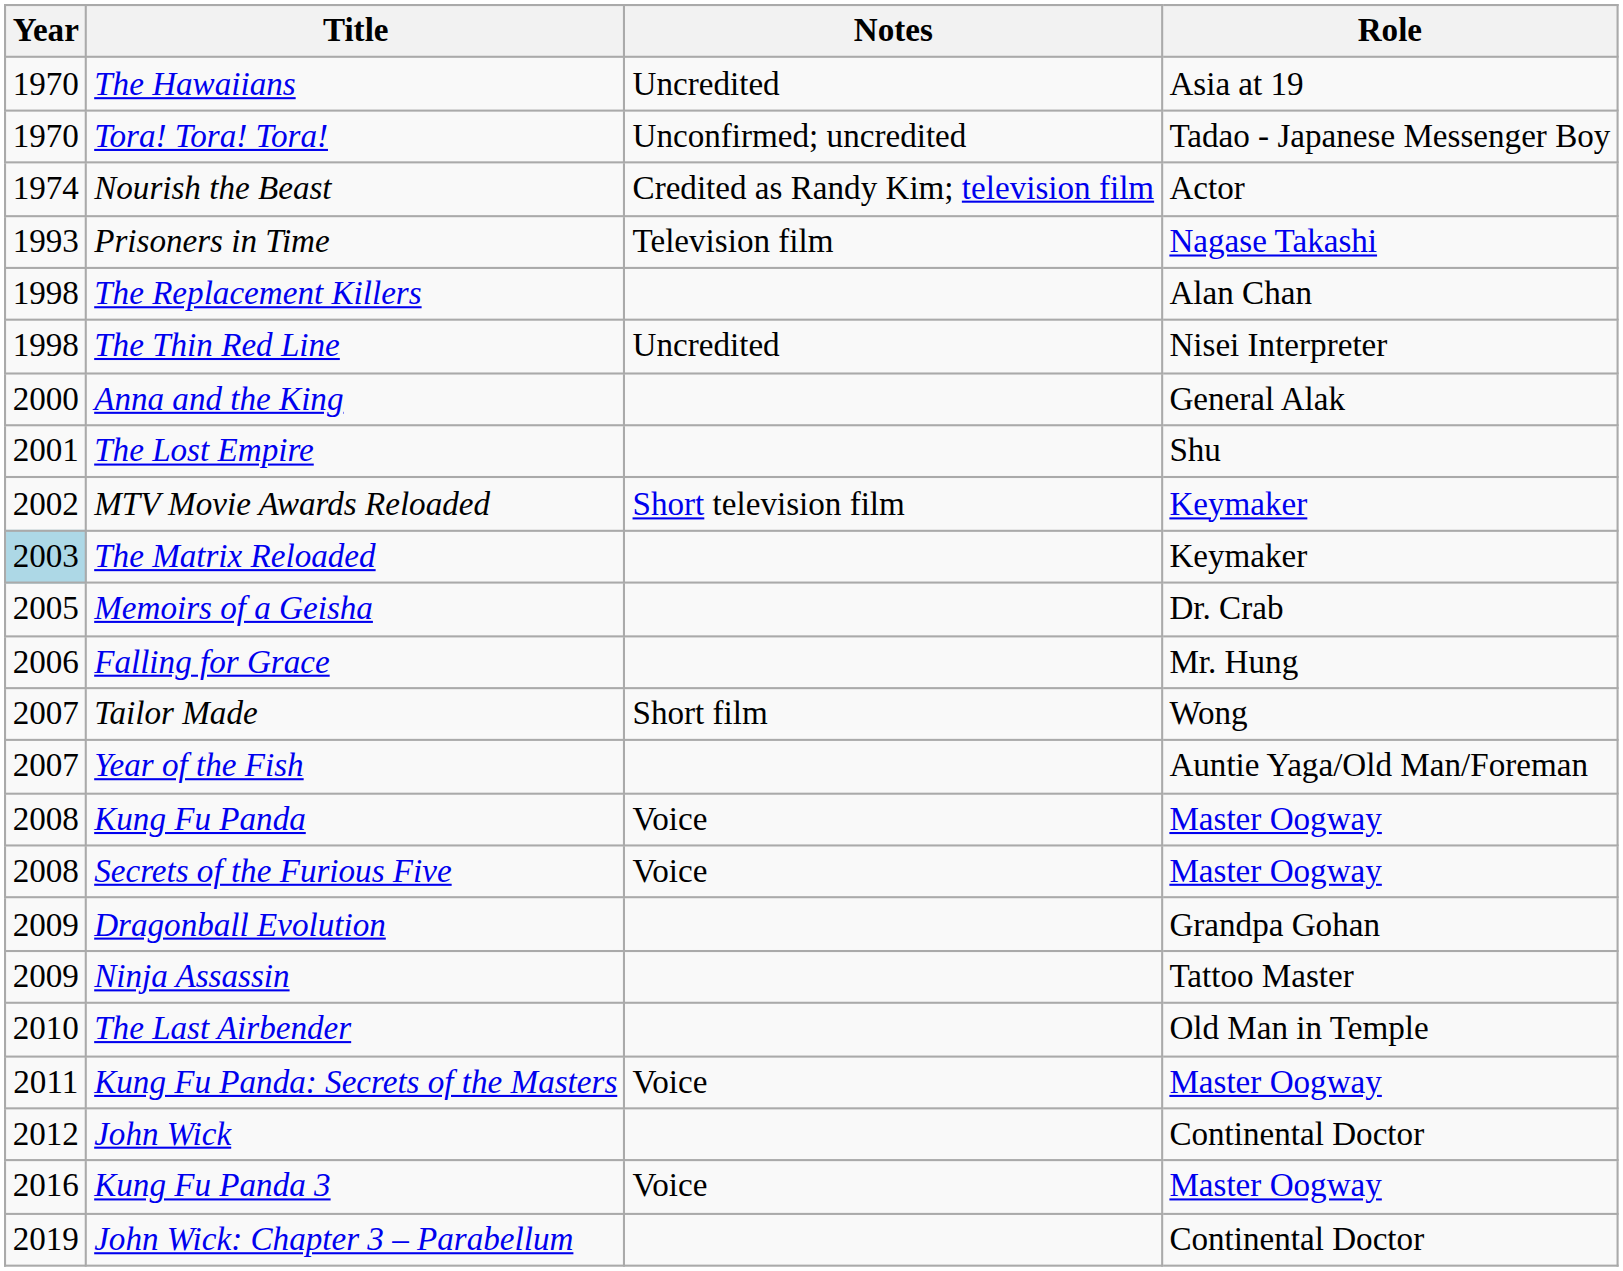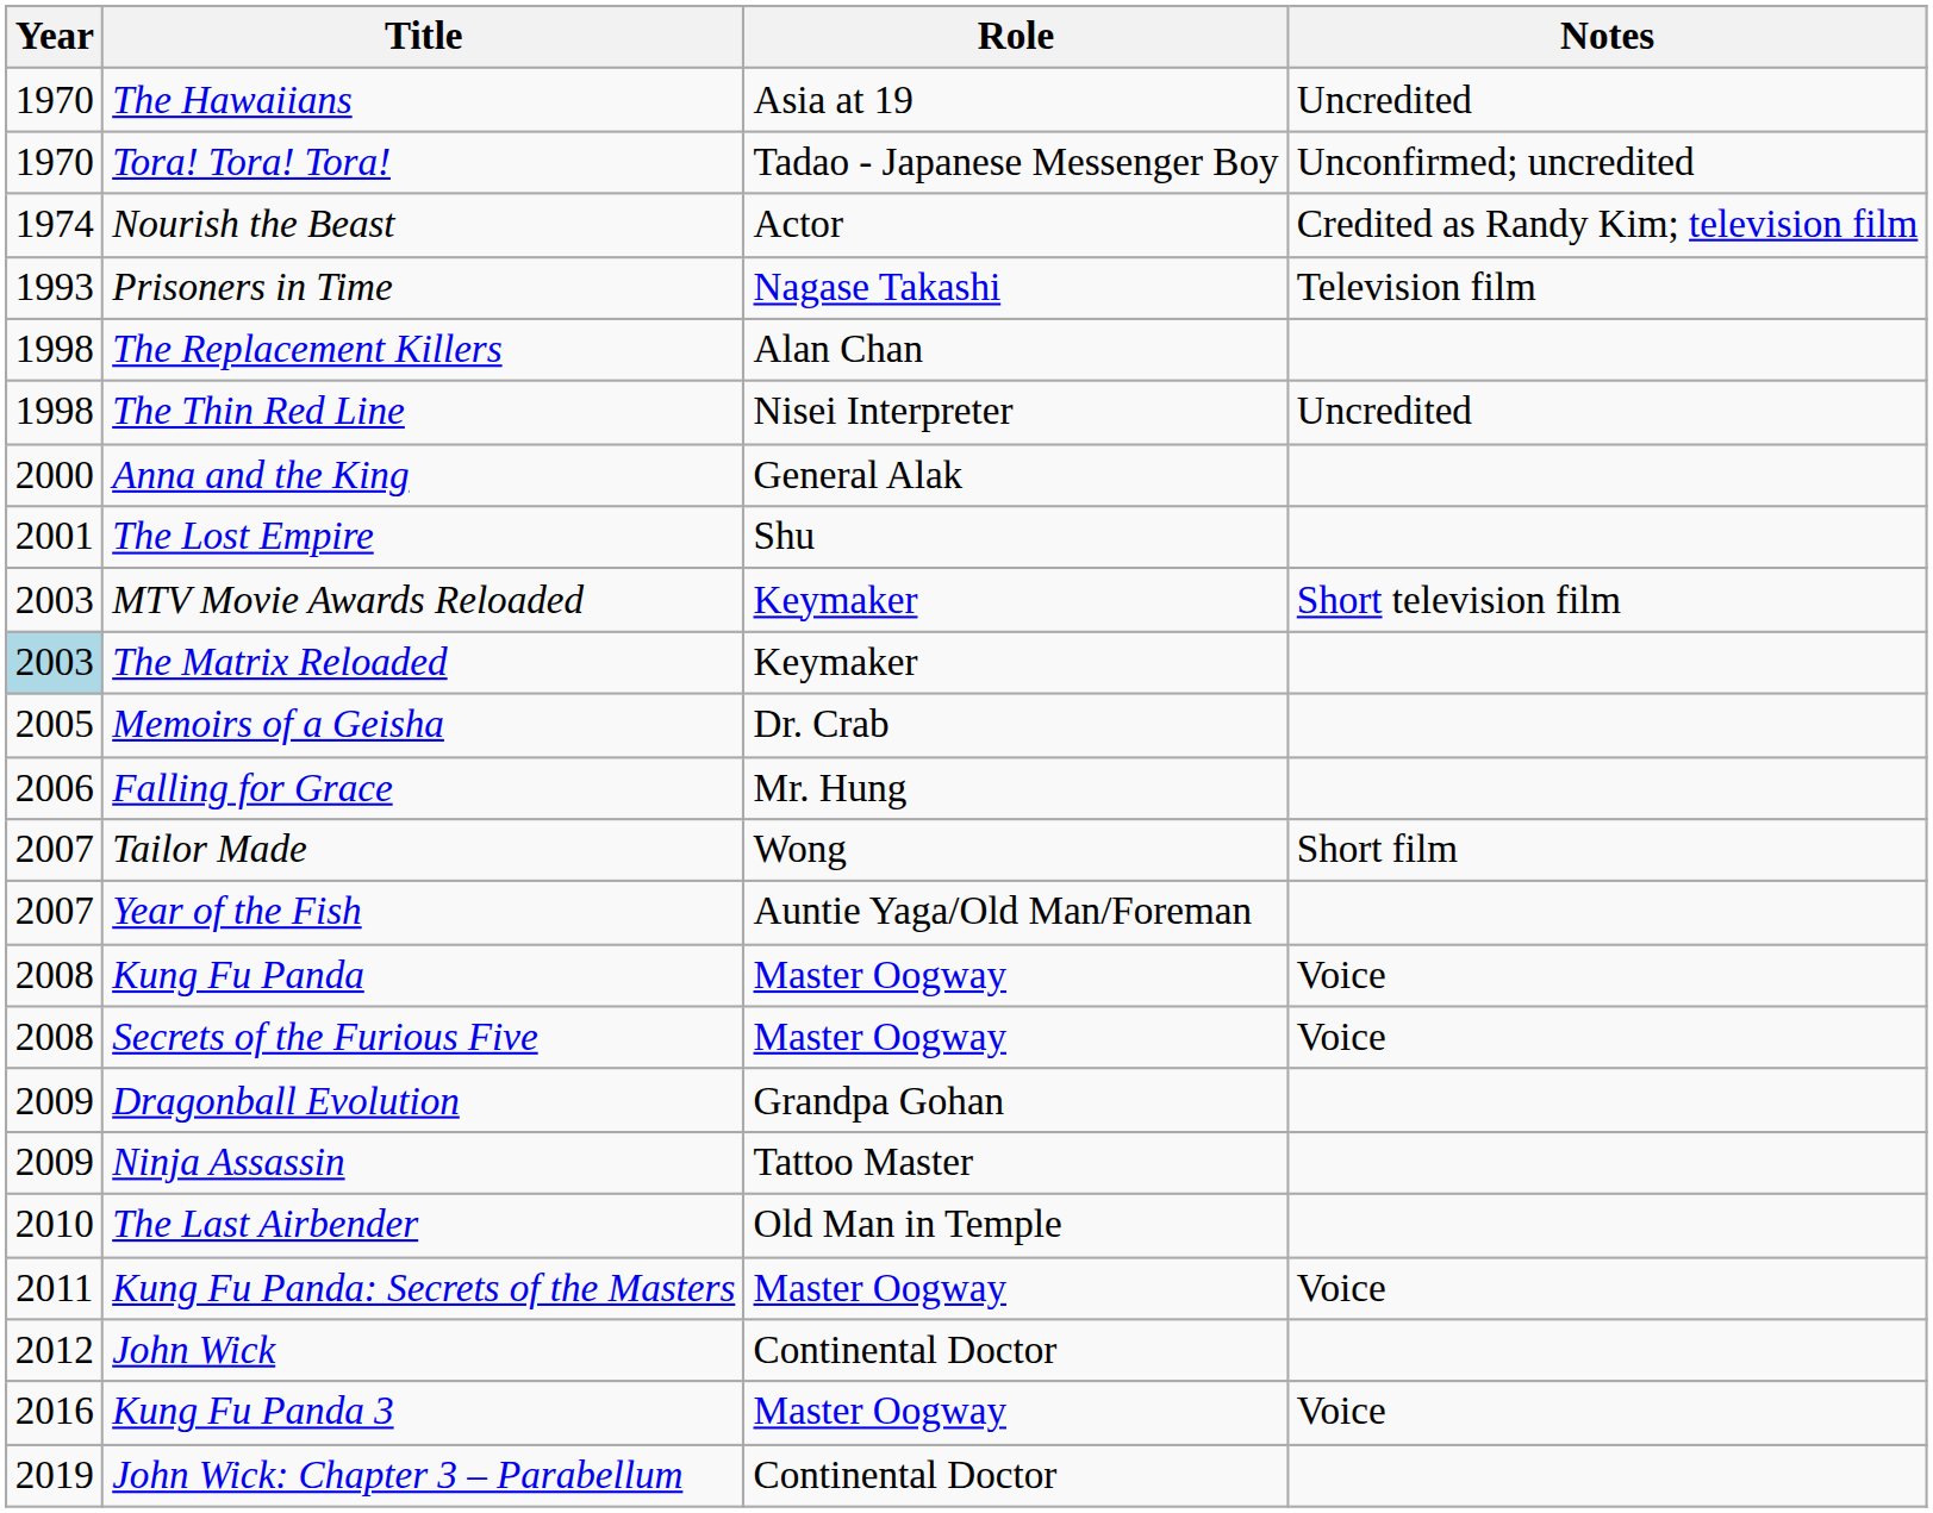 <table class="wikitable sortable">
 <tr>
 <th rowspan="1">Year</th>
 <th rowspan="1">Title</th>
+<th rowspan="1">Role</th>
 <th rowspan="1" class="unsortable">Notes</th>
-<th rowspan="1">Role</th>
 </tr>
 <tr align="center">
 <td align="center">1970</td>
 <td align="left"><em><a href='#'>The Hawaiians</a></em></td>
+<td align="left">Asia at 19</td>
 <td align="left">Uncredited</td>
-<td align="left">Asia at 19</td>
 </tr>
 <tr align="center">
 <td align="center">1970</td>
 <td align="left"><em><a href='#'>Tora! Tora! Tora!</a></em></td>
+<td align="left">Tadao - Japanese Messenger Boy</td>
 <td align="left">Unconfirmed; uncredited</td>
-<td align="left">Tadao - Japanese Messenger Boy</td>
 </tr>
 <tr align="center">
 <td align="center">1974</td>
 <td align="left"><em>Nourish the Beast</em></td>
+<td align="left">Actor</td>
 <td align="left">Credited as Randy Kim; <a href='#'>television film</a></td>
-<td align="left">Actor</td>
 </tr>
 <tr align="center">
 <td align="center">1993</td>
 <td align="left"><em>Prisoners in Time</em></td>
+<td align="left"><a href='#'>Nagase Takashi</a></td>
 <td align="left">Television film</td>
-<td align="left"><a href='#'>Nagase Takashi</a></td>
 </tr>
 <tr align="center">
 <td align="center">1998</td>
 <td align="left"><em><a href='#'>The Replacement Killers</a></em></td>
+<td align="left">Alan Chan</td>
 <td align="left"></td>
-<td align="left">Alan Chan</td>
 </tr>
 <tr align="center">
 <td align="center">1998</td>
 <td align="left"><em><a href='#'>The Thin Red Line</a></em></td>
+<td align="left">Nisei Interpreter</td>
 <td align="left">Uncredited</td>
-<td align="left">Nisei Interpreter</td>
 </tr>
 <tr align="center">
 <td align="center">2000</td>
 <td align="left"><em><a href='#'>Anna and the King</a></em></td>
+<td align="left">General Alak</td>
 <td align="left"></td>
-<td align="left">General Alak</td>
 </tr>
 <tr align="center">
 <td align="center">2001</td>
 <td align="left"><em><a href='#'>The Lost Empire</a></em></td>
+<td align="left">Shu</td>
 <td align="left"></td>
-<td align="left">Shu</td>
 </tr>
 <tr align="center">
-<td align="center">2002</td>
+<td align="center">2003</td>
 <td align="left"><em>MTV Movie Awards Reloaded</em></td>
+<td align="left"><a href='#'>Keymaker</a></td>
 <td align="left"><a href='#'>Short</a> television film</td>
-<td align="left"><a href='#'>Keymaker</a></td>
 </tr>
 <tr align="center">
 <td align="center" style="background: lightblue;">2003</td>
 <td align="left"><em><a href='#'>The Matrix Reloaded</a></em></td>
+<td align="left">Keymaker</td>
 <td align="left"></td>
-<td align="left">Keymaker</td>
 </tr>
 <tr align="center">
 <td align="center">2005</td>
 <td align="left"><em><a href='#'>Memoirs of a Geisha</a></em></td>
+<td align="left">Dr. Crab</td>
 <td align="left"></td>
-<td align="left">Dr. Crab</td>
 </tr>
 <tr align="center">
 <td align="center">2006</td>
 <td align="left"><em><a href='#'>Falling for Grace</a></em></td>
+<td align="left">Mr. Hung</td>
 <td align="left"></td>
-<td align="left">Mr. Hung</td>
 </tr>
 <tr align="center">
 <td align="center">2007</td>
 <td align="left"><em>Tailor Made</em></td>
+<td align="left">Wong</td>
 <td align="left">Short film</td>
-<td align="left">Wong</td>
 </tr>
 <tr align="center">
 <td align="center">2007</td>
 <td align="left"><em><a href='#'>Year of the Fish</a></em></td>
+<td align="left">Auntie Yaga/Old Man/Foreman</td>
 <td align="left"></td>
-<td align="left">Auntie Yaga/Old Man/Foreman</td>
 </tr>
 <tr align="center">
 <td align="center">2008</td>
 <td align="left"><em><a href='#'>Kung Fu Panda</a></em></td>
+<td align="left"><a href='#'>Master Oogway</a></td>
 <td align="left">Voice</td>
-<td align="left"><a href='#'>Master Oogway</a></td>
 </tr>
 <tr align="center">
 <td align="center">2008</td>
 <td align="left"><em><a href='#'>Secrets of the Furious Five</a></em></td>
+<td align="left"><a href='#'>Master Oogway</a></td>
 <td align="left">Voice</td>
-<td align="left"><a href='#'>Master Oogway</a></td>
 </tr>
 <tr align="center">
 <td align="center">2009</td>
 <td align="left"><em><a href='#'>Dragonball Evolution</a></em></td>
+<td align="left">Grandpa Gohan</td>
 <td align="left"></td>
-<td align="left">Grandpa Gohan</td>
 </tr>
 <tr align="center">
 <td align="center">2009</td>
 <td align="left"><em><a href='#'>Ninja Assassin</a></em></td>
+<td align="left">Tattoo Master</td>
 <td align="left"></td>
-<td align="left">Tattoo Master</td>
 </tr>
 <tr align="center">
 <td align="center">2010</td>
 <td align="left"><em><a href='#'>The Last Airbender</a></em></td>
+<td align="left">Old Man in Temple</td>
 <td align="left"></td>
-<td align="left">Old Man in Temple</td>
 </tr>
 <tr align="center">
 <td align="center">2011</td>
 <td align="left"><em><a href='#'>Kung Fu Panda: Secrets of the Masters</a></em></td>
+<td align="left"><a href='#'>Master Oogway</a></td>
 <td align="left">Voice</td>
-<td align="left"><a href='#'>Master Oogway</a></td>
 </tr>
 <tr align="center">
 <td align="center">2012</td>
 <td align="left"><em><a href='#'>John Wick</a></em></td>
+<td align="left">Continental Doctor</td>
 <td align="left"></td>
-<td align="left">Continental Doctor</td>
 </tr>
 <tr align="center">
 <td align="center">2016</td>
 <td align="left"><em><a href='#'>Kung Fu Panda 3</a></em></td>
+<td align="left"><a href='#'>Master Oogway</a></td>
 <td align="left">Voice</td>
-<td align="left"><a href='#'>Master Oogway</a></td>
 </tr>
 <tr align="center">
 <td align="center">2019</td>
 <td align="left"><em><a href='#'>John Wick: Chapter 3 – Parabellum</a></em></td>
+<td align="left">Continental Doctor</td>
 <td align="left"></td>
-<td align="left">Continental Doctor</td>
 </tr>
 </table>
